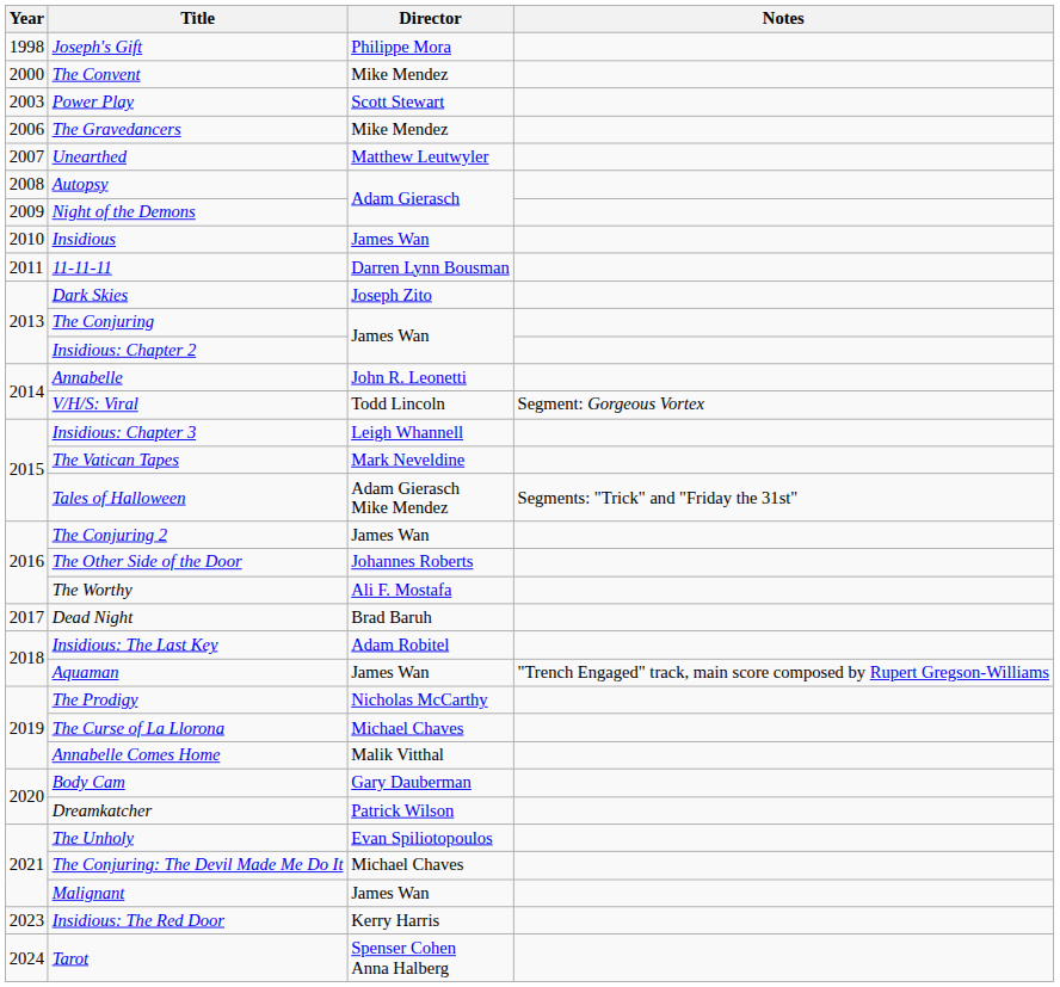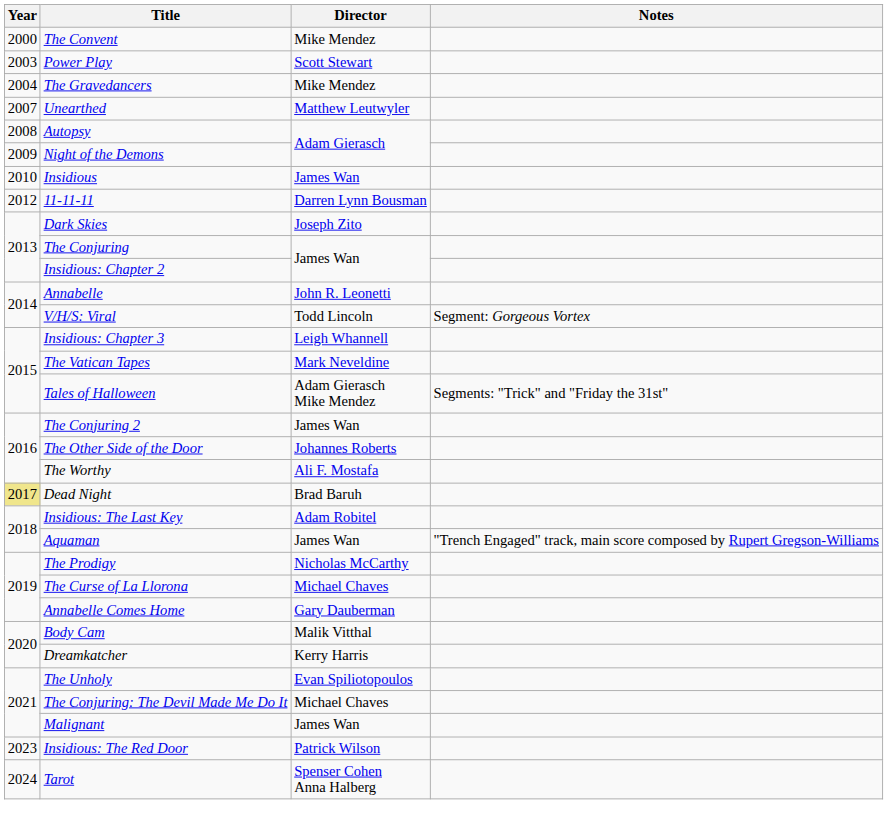 <table class="wikitable plainrowheaders">
 <tr>
 <th>Year</th>
 <th>Title</th>
 <th>Director</th>
 <th>Notes</th>
-</tr>
-<tr>
-<td>1998</td>
-<td><em><a href='#'>Joseph's Gift</a></em></td>
-<td><a href='#'>Philippe Mora</a></td>
-<td></td>
 </tr>
 <tr>
 <td>2000</td>
 <td><em><a href='#'>The Convent</a></em></td>
 <td>Mike Mendez</td>
 <td></td>
 </tr>
 <tr>
 <td>2003</td>
 <td><em><a href='#'>Power Play</a></em></td>
 <td><a href='#'>Scott Stewart</a></td>
 <td></td>
 </tr>
 <tr>
-<td>2006</td>
+<td>2004</td>
 <td><em><a href='#'>The Gravedancers</a></em></td>
 <td>Mike Mendez</td>
 <td></td>
 </tr>
 <tr>
 <td>2007</td>
 <td><em><a href='#'>Unearthed</a></em></td>
 <td><a href='#'>Matthew Leutwyler</a></td>
 <td></td>
 </tr>
 <tr>
 <td>2008</td>
 <td><em><a href='#'>Autopsy</a></em></td>
 <td rowspan=2><a href='#'>Adam Gierasch</a></td>
 <td></td>
 </tr>
 <tr>
 <td>2009</td>
 <td><em><a href='#'>Night of the Demons</a></em></td>
 <td></td>
 </tr>
 <tr>
 <td>2010</td>
 <td><em><a href='#'>Insidious</a></em></td>
 <td><a href='#'>James Wan</a></td>
 <td></td>
 </tr>
 <tr>
-<td>2011</td>
+<td>2012</td>
 <td><em><a href='#'>11-11-11</a></em></td>
 <td><a href='#'>Darren Lynn Bousman</a></td>
 <td></td>
 </tr>
 <tr>
 <td rowspan=3>2013</td>
 <td><em><a href='#'>Dark Skies</a></em></td>
 <td><a href='#'>Joseph Zito</a></td>
 <td></td>
 </tr>
 <tr>
 <td><em><a href='#'>The Conjuring</a></em></td>
 <td rowspan=2>James Wan</td>
 <td></td>
 </tr>
 <tr>
 <td><em><a href='#'>Insidious: Chapter 2</a></em></td>
 <td></td>
 </tr>
 <tr>
 <td rowspan=2>2014</td>
 <td><em><a href='#'>Annabelle</a></em></td>
 <td><a href='#'>John R. Leonetti</a></td>
 <td></td>
 </tr>
 <tr>
 <td><em><a href='#'>V/H/S: Viral</a></em></td>
 <td>Todd Lincoln</td>
 <td>Segment: <em>Gorgeous Vortex</em></td>
 </tr>
 <tr>
 <td rowspan=3>2015</td>
 <td><em><a href='#'>Insidious: Chapter 3</a></em></td>
 <td><a href='#'>Leigh Whannell</a></td>
 <td></td>
 </tr>
 <tr>
 <td><em><a href='#'>The Vatican Tapes</a></em></td>
 <td><a href='#'>Mark Neveldine</a></td>
 <td></td>
 </tr>
 <tr>
 <td><em><a href='#'>Tales of Halloween</a></em></td>
 <td>Adam Gierasch<br>Mike Mendez</td>
 <td>Segments: "Trick" and "Friday the 31st"</td>
 </tr>
 <tr>
 <td rowspan=3>2016</td>
 <td><em><a href='#'>The Conjuring 2</a></em></td>
 <td>James Wan</td>
 <td></td>
 </tr>
 <tr>
 <td><em><a href='#'>The Other Side of the Door</a></em></td>
 <td><a href='#'>Johannes Roberts</a></td>
 <td></td>
 </tr>
 <tr>
 <td><em>The Worthy</em></td>
 <td><a href='#'>Ali F. Mostafa</a></td>
 <td></td>
 </tr>
 <tr>
-<td>2017</td>
+<td style="background: khaki;">2017</td>
 <td><em>Dead Night</em></td>
 <td>Brad Baruh</td>
 <td></td>
 </tr>
 <tr>
 <td rowspan=2>2018</td>
 <td><em><a href='#'>Insidious: The Last Key</a></em></td>
 <td><a href='#'>Adam Robitel</a></td>
 <td></td>
 </tr>
 <tr>
 <td><em><a href='#'>Aquaman</a></em></td>
 <td>James Wan</td>
 <td>"Trench Engaged" track, main score composed by <a href='#'>Rupert Gregson-Williams</a></td>
 </tr>
 <tr>
 <td rowspan=3>2019</td>
 <td><em><a href='#'>The Prodigy</a></em></td>
 <td><a href='#'>Nicholas McCarthy</a></td>
 <td></td>
 </tr>
 <tr>
 <td><em><a href='#'>The Curse of La Llorona</a></em></td>
 <td><a href='#'>Michael Chaves</a></td>
 <td></td>
 </tr>
 <tr>
 <td><em><a href='#'>Annabelle Comes Home</a></em></td>
-<td>Malik Vitthal</td>
+<td><a href='#'>Gary Dauberman</a></td>
 <td></td>
 </tr>
 <tr>
 <td rowspan=2>2020</td>
 <td><em><a href='#'>Body Cam</a></em></td>
-<td><a href='#'>Gary Dauberman</a></td>
+<td>Malik Vitthal</td>
 <td></td>
 </tr>
 <tr>
 <td><em>Dreamkatcher</em></td>
-<td><a href='#'>Patrick Wilson</a></td>
+<td>Kerry Harris</td>
 <td></td>
 </tr>
 <tr>
 <td rowspan=3>2021</td>
 <td><em><a href='#'>The Unholy</a></em></td>
 <td><a href='#'>Evan Spiliotopoulos</a></td>
 <td></td>
 </tr>
 <tr>
 <td><em><a href='#'>The Conjuring: The Devil Made Me Do It</a></em></td>
 <td>Michael Chaves</td>
 <td></td>
 </tr>
 <tr>
 <td><em><a href='#'>Malignant</a></em></td>
 <td>James Wan</td>
 <td></td>
 </tr>
 <tr>
 <td>2023</td>
 <td><em><a href='#'>Insidious: The Red Door</a></em></td>
-<td>Kerry Harris</td>
+<td><a href='#'>Patrick Wilson</a></td>
 <td></td>
 </tr>
 <tr>
 <td>2024</td>
 <td><em><a href='#'>Tarot</a></em></td>
 <td><a href='#'>Spenser Cohen</a><br>Anna Halberg</td>
 <td></td>
 </tr>
 </table>
